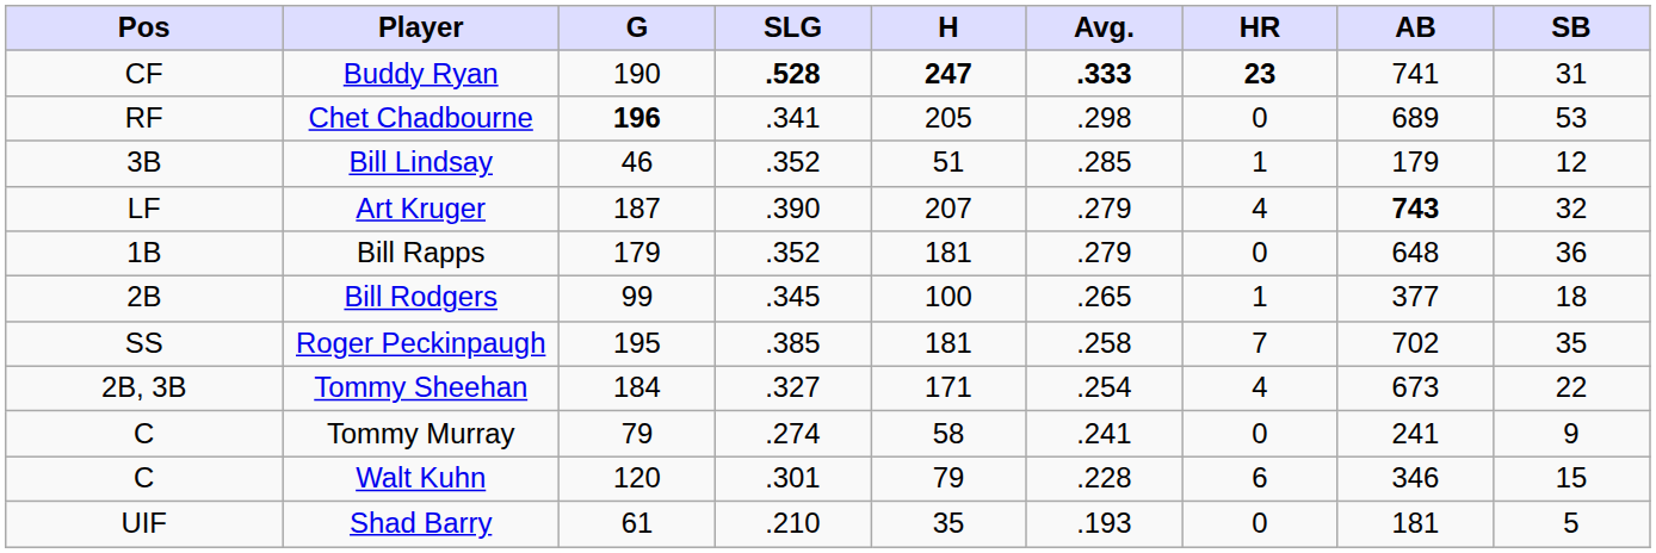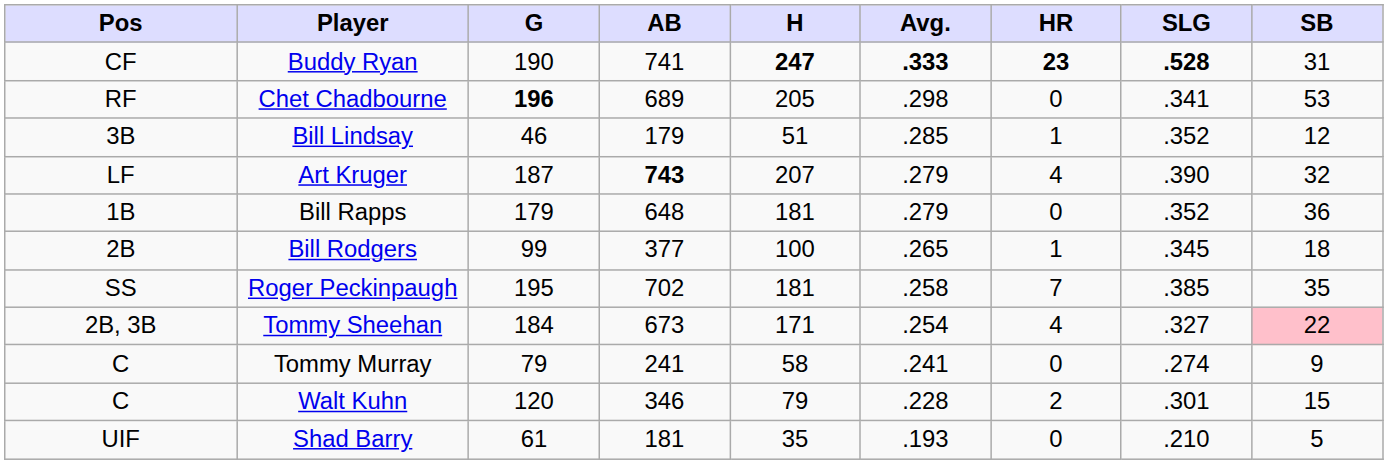 <table class="wikitable sortable">
 <tr>
 <th style="background:#ddf; width:16%;">Pos</th>
 <th style="background:#ddf; width:16%;">Player</th>
 <th style="background:#ddf; width:9%;">G</th>
-<th style="background:#ddf; width:9%;">SLG</th>
+<th style="background:#ddf; width:9%;">AB</th>
 <th style="background:#ddf; width:9%;">H</th>
 <th style="background:#ddf; width:9%;">Avg.</th>
 <th style="background:#ddf; width:9%;">HR</th>
-<th style="background:#ddf; width:9%;">AB</th>
+<th style="background:#ddf; width:9%;">SLG</th>
 <th style="background:#ddf; width:9%;">SB</th>
 </tr>
 <tr style="text-align:center;">
 <td>CF</td>
 <td><a href='#'>Buddy Ryan</a></td>
 <td>190</td>
-<td><strong>.528</strong></td>
+<td>741</td>
 <td><strong>247</strong></td>
 <td><strong>.333</strong></td>
 <td><strong>23</strong></td>
-<td>741</td>
+<td><strong>.528</strong></td>
 <td>31</td>
 </tr>
 <tr style="text-align:center;">
 <td>RF</td>
 <td><a href='#'>Chet Chadbourne</a></td>
 <td><strong>196</strong></td>
-<td>.341</td>
+<td>689</td>
 <td>205</td>
 <td>.298</td>
 <td>0</td>
-<td>689</td>
+<td>.341</td>
 <td>53</td>
 </tr>
 <tr style="text-align:center;">
 <td>3B</td>
 <td><a href='#'>Bill Lindsay</a></td>
 <td>46</td>
-<td>.352</td>
+<td>179</td>
 <td>51</td>
 <td>.285</td>
 <td>1</td>
-<td>179</td>
+<td>.352</td>
 <td>12</td>
 </tr>
 <tr style="text-align:center;">
 <td>LF</td>
 <td><a href='#'>Art Kruger</a></td>
 <td>187</td>
-<td>.390</td>
+<td><strong>743</strong></td>
 <td>207</td>
 <td>.279</td>
 <td>4</td>
-<td><strong>743</strong></td>
+<td>.390</td>
 <td>32</td>
 </tr>
 <tr style="text-align:center;">
 <td>1B</td>
 <td>Bill Rapps</td>
 <td>179</td>
-<td>.352</td>
+<td>648</td>
 <td>181</td>
 <td>.279</td>
 <td>0</td>
-<td>648</td>
+<td>.352</td>
 <td>36</td>
 </tr>
 <tr style="text-align:center;">
 <td>2B</td>
 <td><a href='#'>Bill Rodgers</a></td>
 <td>99</td>
-<td>.345</td>
+<td>377</td>
 <td>100</td>
 <td>.265</td>
 <td>1</td>
-<td>377</td>
+<td>.345</td>
 <td>18</td>
 </tr>
 <tr style="text-align:center;">
 <td>SS</td>
 <td><a href='#'>Roger Peckinpaugh</a></td>
 <td>195</td>
-<td>.385</td>
+<td>702</td>
 <td>181</td>
 <td>.258</td>
 <td>7</td>
-<td>702</td>
+<td>.385</td>
 <td>35</td>
 </tr>
 <tr style="text-align:center;">
 <td>2B, 3B</td>
 <td><a href='#'>Tommy Sheehan</a></td>
 <td>184</td>
-<td>.327</td>
+<td>673</td>
 <td>171</td>
 <td>.254</td>
 <td>4</td>
-<td>673</td>
-<td>22</td>
+<td>.327</td>
+<td style="background: pink;">22</td>
 </tr>
 <tr style="text-align:center;">
 <td>C</td>
 <td>Tommy Murray</td>
 <td>79</td>
-<td>.274</td>
+<td>241</td>
 <td>58</td>
 <td>.241</td>
 <td>0</td>
-<td>241</td>
+<td>.274</td>
 <td>9</td>
 </tr>
 <tr style="text-align:center;">
 <td>C</td>
 <td><a href='#'>Walt Kuhn</a></td>
 <td>120</td>
-<td>.301</td>
+<td>346</td>
 <td>79</td>
 <td>.228</td>
-<td>6</td>
-<td>346</td>
+<td>2</td>
+<td>.301</td>
 <td>15</td>
 </tr>
 <tr style="text-align:center;">
 <td>UIF</td>
 <td><a href='#'>Shad Barry</a></td>
 <td>61</td>
-<td>.210</td>
+<td>181</td>
 <td>35</td>
 <td>.193</td>
 <td>0</td>
-<td>181</td>
+<td>.210</td>
 <td>5</td>
 </tr>
 </table>
